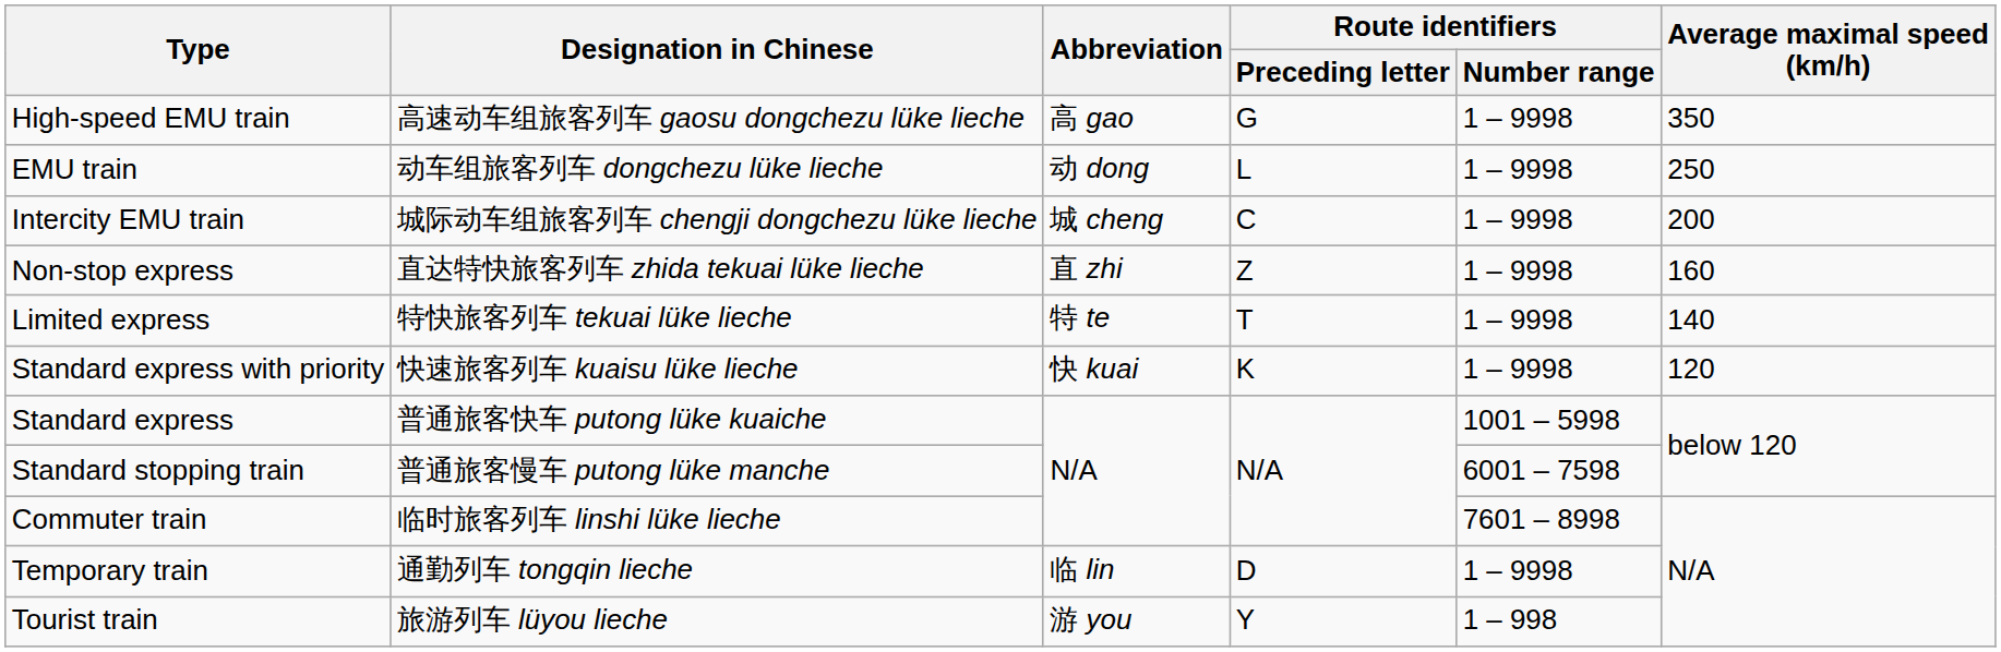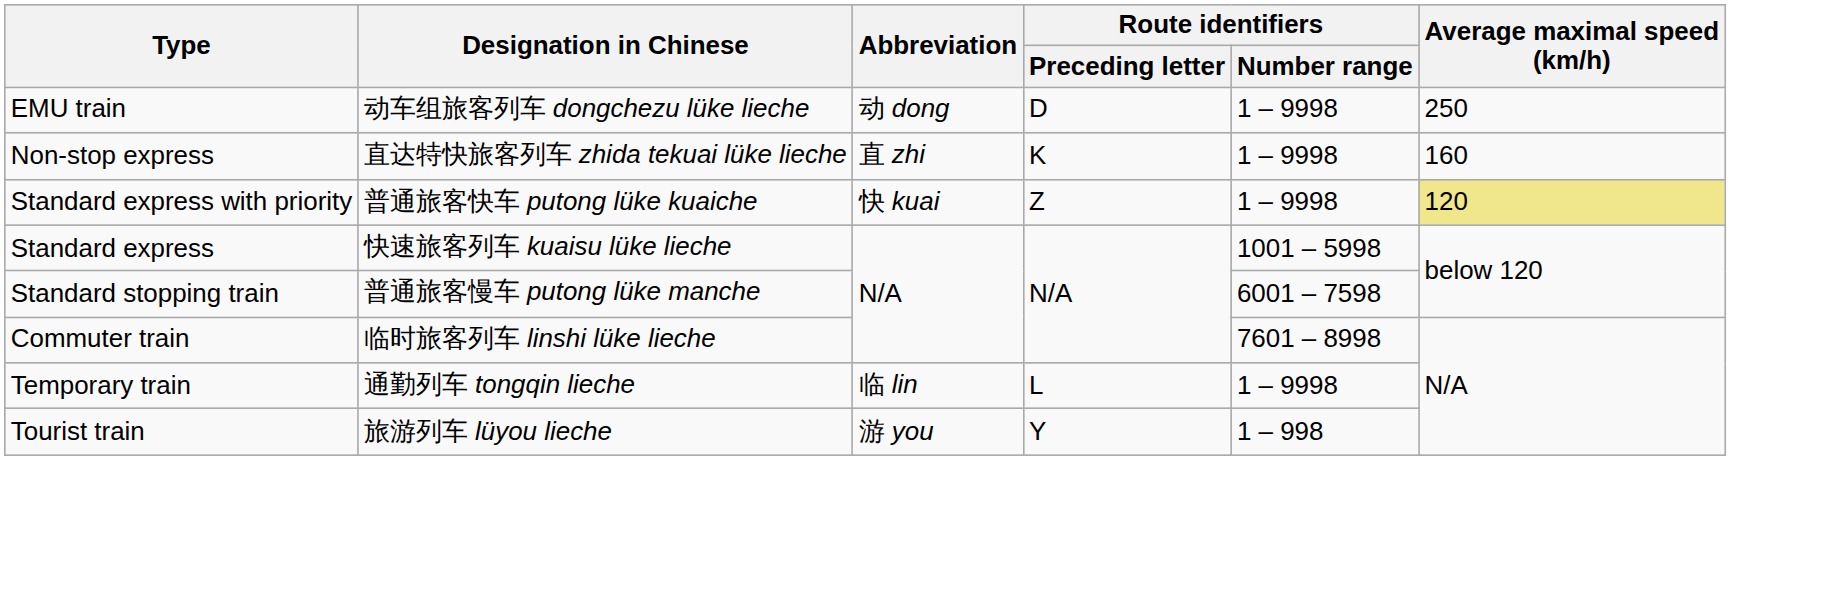 <table class="wikitable">
 <tr>
 <th rowspan="2">Type</th>
 <th rowspan="2">Designation in Chinese</th>
 <th rowspan="2">Abbreviation</th>
 <th colspan="2">Route identifiers</th>
 <th rowspan="2">Average maximal speed<br>(km/h)</th>
 </tr>
 <tr>
 <th>Preceding letter</th>
 <th>Number range</th>
 </tr>
 <tr>
-<td>High-speed EMU train</td>
-<td>高速动车组旅客列车 <em>gaosu dongchezu lüke lieche</em></td>
-<td>高 <em>gao</em></td>
-<td>G</td>
-<td>1 – 9998</td>
-<td>350</td>
-</tr>
-<tr>
 <td>EMU train</td>
 <td>动车组旅客列车 <em>dongchezu lüke lieche</em></td>
 <td>动 <em>dong</em></td>
-<td>L</td>
+<td>D</td>
 <td>1 – 9998</td>
 <td>250</td>
-</tr>
-<tr>
-<td>Intercity EMU train</td>
-<td>城际动车组旅客列车 <em>chengji dongchezu lüke lieche</em></td>
-<td>城 <em>cheng</em></td>
-<td>C</td>
-<td>1 – 9998</td>
-<td>200</td>
 </tr>
 <tr>
 <td>Non-stop express</td>
 <td>直达特快旅客列车 <em>zhida tekuai lüke lieche</em></td>
 <td>直 <em>zhi</em></td>
-<td>Z</td>
+<td>K</td>
 <td>1 – 9998</td>
 <td>160</td>
 </tr>
 <tr>
-<td>Limited express</td>
-<td>特快旅客列车 <em>tekuai lüke lieche</em></td>
-<td>特 <em>te</em></td>
-<td>T</td>
+<td>Standard express with priority</td>
+<td>普通旅客快车 <em>putong lüke kuaiche</em></td>
+<td>快 <em>kuai</em></td>
+<td>Z</td>
 <td>1 – 9998</td>
-<td>140</td>
-</tr>
-<tr>
-<td>Standard express with priority</td>
-<td>快速旅客列车 <em>kuaisu lüke lieche</em></td>
-<td>快 <em>kuai</em></td>
-<td>K</td>
-<td>1 – 9998</td>
-<td>120</td>
+<td style="background: khaki;">120</td>
 </tr>
 <tr>
 <td>Standard express</td>
-<td>普通旅客快车 <em>putong lüke kuaiche</em></td>
+<td>快速旅客列车 <em>kuaisu lüke lieche</em></td>
 <td rowspan="3">N/A</td>
 <td rowspan="3">N/A</td>
 <td>1001 – 5998</td>
 <td rowspan="2">below 120</td>
 </tr>
 <tr>
 <td>Standard stopping train</td>
 <td>普通旅客慢车 <em>putong lüke manche</em></td>
 <td>6001 – 7598</td>
 </tr>
 <tr>
 <td>Commuter train</td>
 <td>临时旅客列车 <em>linshi lüke lieche</em></td>
 <td>7601 – 8998</td>
 <td rowspan="3">N/A</td>
 </tr>
 <tr>
 <td>Temporary train</td>
 <td>通勤列车 <em>tongqin lieche</em></td>
 <td>临 <em>lin</em></td>
-<td>D</td>
+<td>L</td>
 <td>1 – 9998</td>
 </tr>
 <tr>
 <td>Tourist train</td>
 <td>旅游列车 <em>lüyou lieche</em></td>
 <td>游 <em>you</em></td>
 <td>Y</td>
 <td>1 – 998</td>
 </tr>
 </table>
